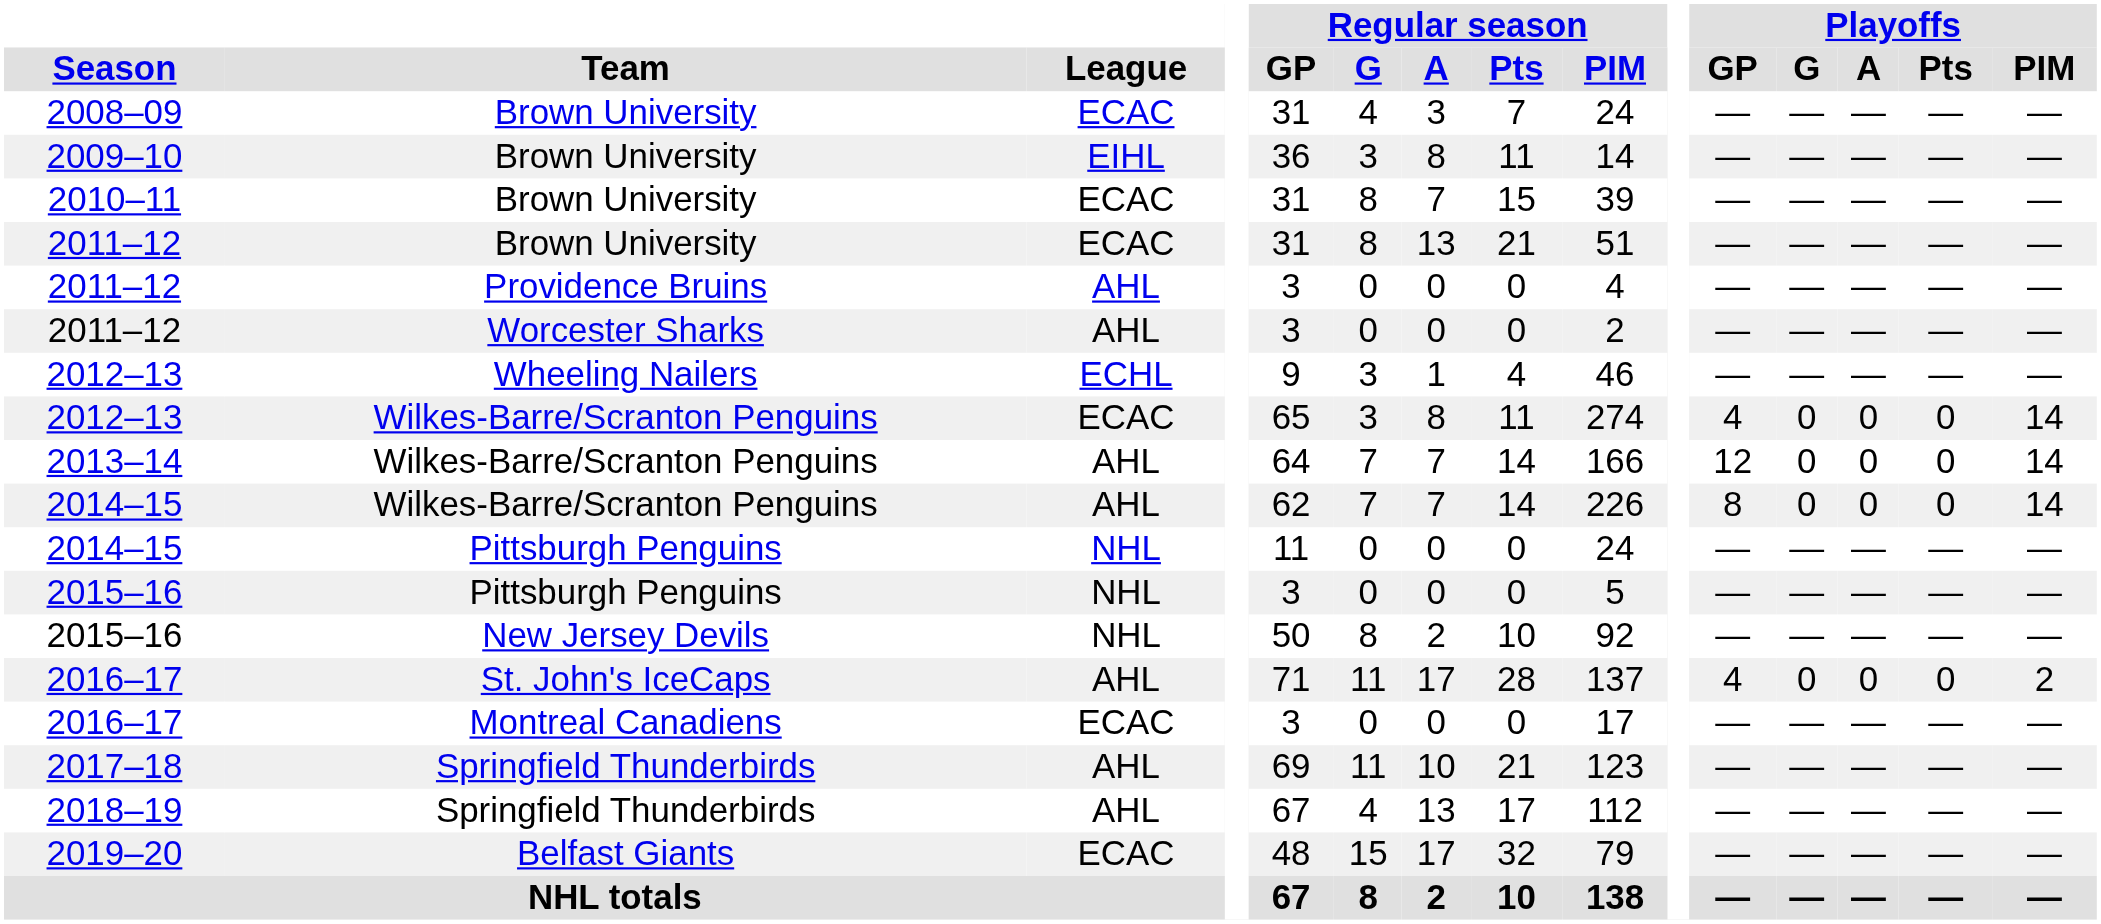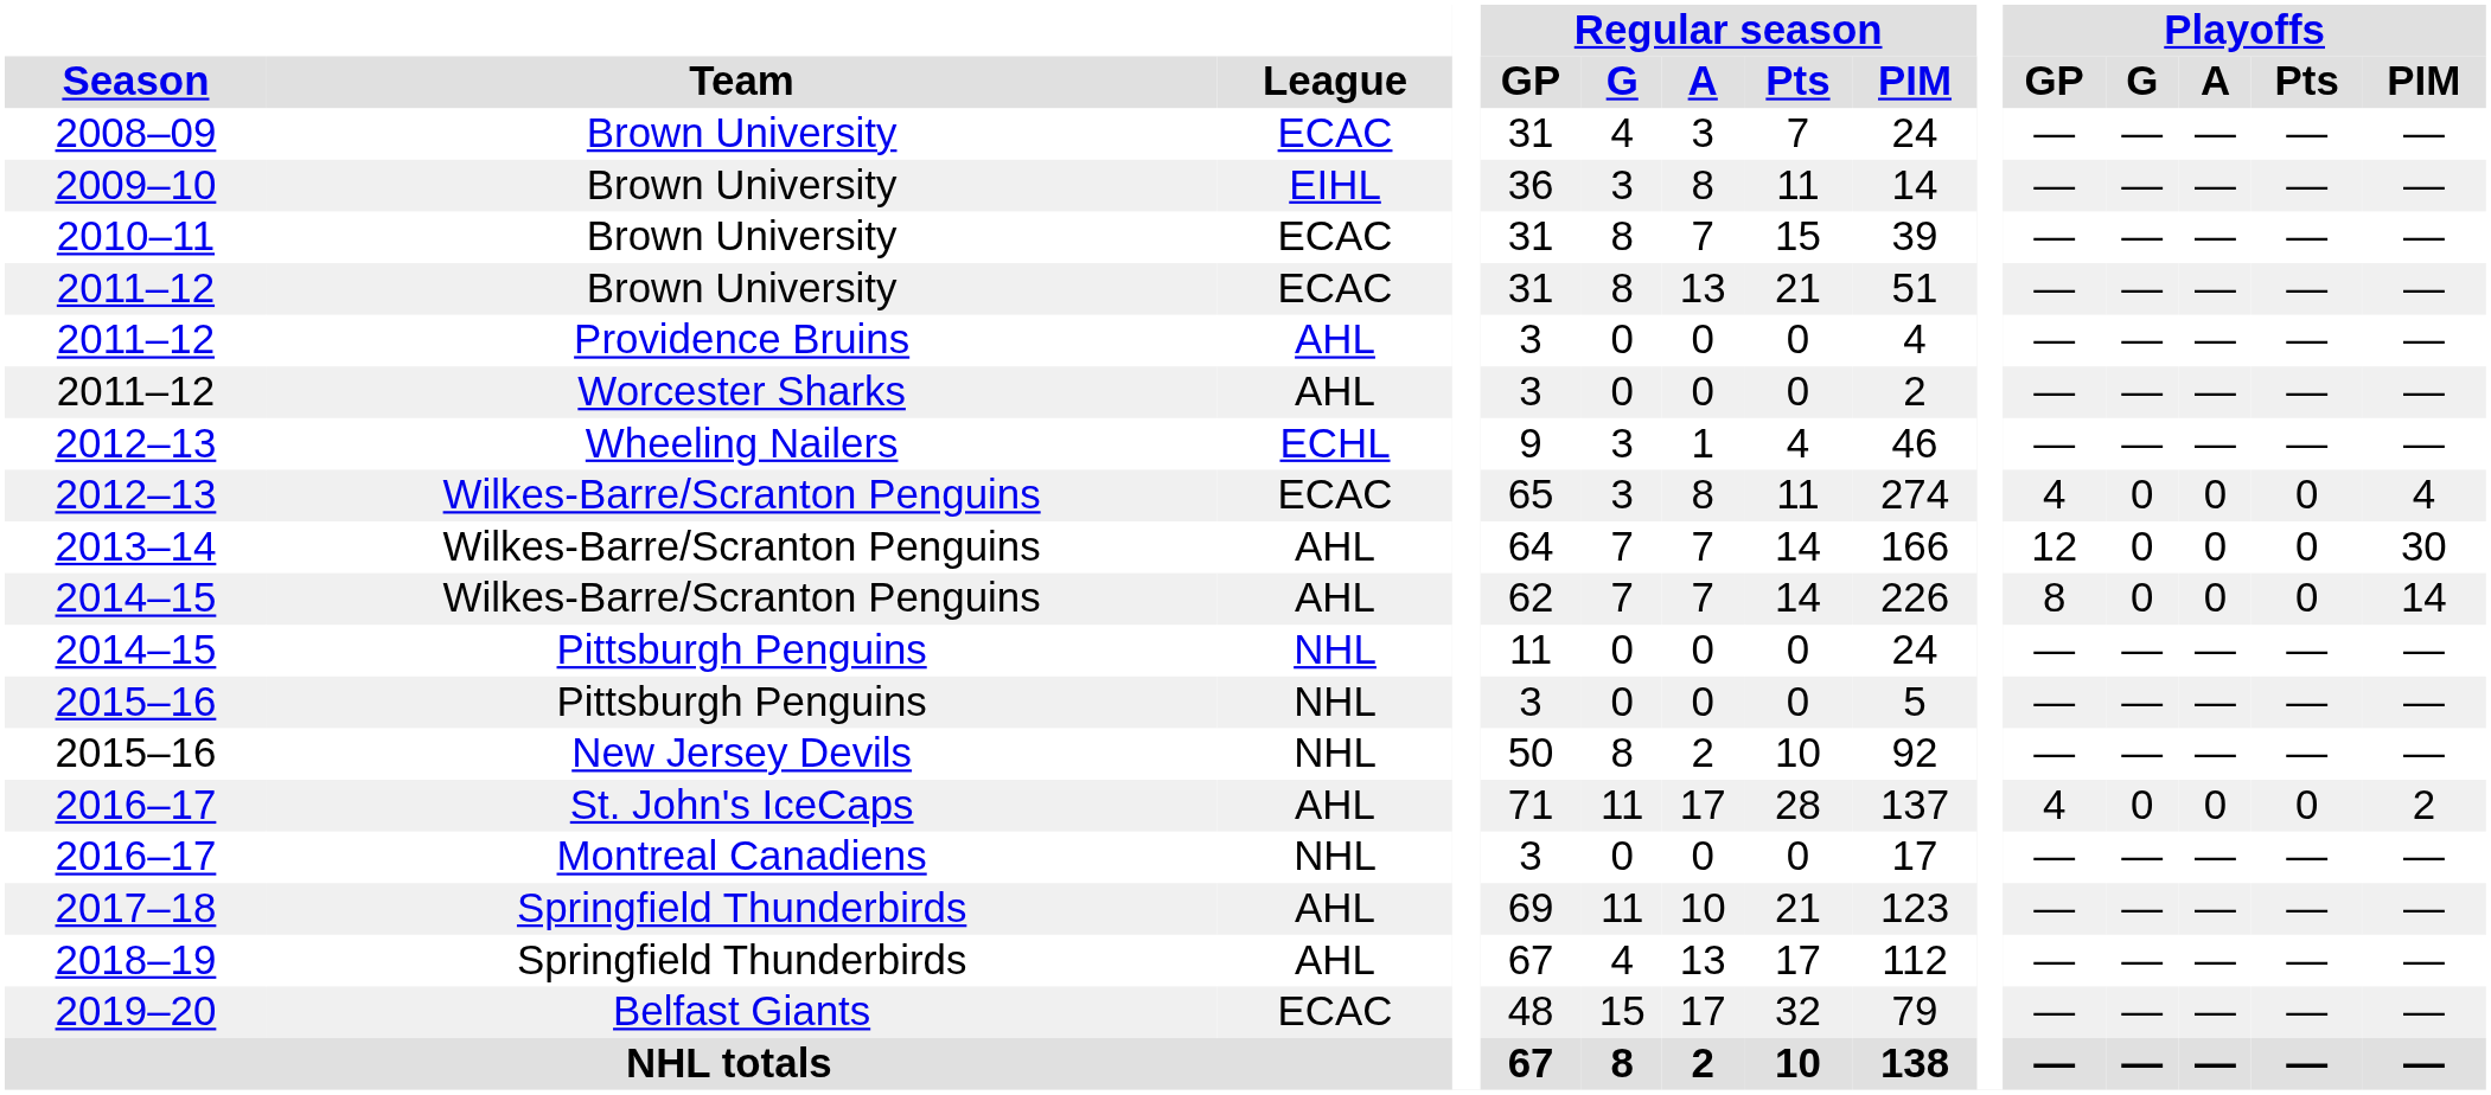 <table border="0" cellpadding="1" cellspacing="0" style="text-align:center; width:60em;">
 <tr style="background:#e0e0e0;">
 <th colspan="3"  bgcolor="#ffffff"> </th>
 <th rowspan="99" bgcolor="#ffffff"> </th>
 <th colspan="5"><a href='#'>Regular season</a></th>
 <th rowspan="99" bgcolor="#ffffff"> </th>
 <th colspan="5"><a href='#'>Playoffs</a></th>
 </tr>
 <tr style="background:#e0e0e0;">
 <th><a href='#'>Season</a></th>
 <th>Team</th>
 <th>League</th>
 <th>GP</th>
 <th><a href='#'>G</a></th>
 <th><a href='#'>A</a></th>
 <th><a href='#'>Pts</a></th>
 <th><a href='#'>PIM</a></th>
 <th>GP</th>
 <th>G</th>
 <th>A</th>
 <th>Pts</th>
 <th>PIM</th>
 </tr>
 <tr>
 <td><a href='#'>2008–09</a></td>
 <td><a href='#'>Brown University</a></td>
 <td><a href='#'>ECAC</a></td>
 <td>31</td>
 <td>4</td>
 <td>3</td>
 <td>7</td>
 <td>24</td>
 <td>—</td>
 <td>—</td>
 <td>—</td>
 <td>—</td>
 <td>—</td>
 </tr>
 <tr bgcolor="#f0f0f0">
 <td><a href='#'>2009–10</a></td>
 <td>Brown University</td>
 <td><a href='#'>EIHL</a></td>
 <td>36</td>
 <td>3</td>
 <td>8</td>
 <td>11</td>
 <td>14</td>
 <td>—</td>
 <td>—</td>
 <td>—</td>
 <td>—</td>
 <td>—</td>
 </tr>
 <tr>
 <td><a href='#'>2010–11</a></td>
 <td>Brown University</td>
 <td>ECAC</td>
 <td>31</td>
 <td>8</td>
 <td>7</td>
 <td>15</td>
 <td>39</td>
 <td>—</td>
 <td>—</td>
 <td>—</td>
 <td>—</td>
 <td>—</td>
 </tr>
 <tr bgcolor="#f0f0f0">
 <td><a href='#'>2011–12</a></td>
 <td>Brown University</td>
 <td>ECAC</td>
 <td>31</td>
 <td>8</td>
 <td>13</td>
 <td>21</td>
 <td>51</td>
 <td>—</td>
 <td>—</td>
 <td>—</td>
 <td>—</td>
 <td>—</td>
 </tr>
 <tr>
 <td><a href='#'>2011–12</a></td>
 <td><a href='#'>Providence Bruins</a></td>
 <td><a href='#'>AHL</a></td>
 <td>3</td>
 <td>0</td>
 <td>0</td>
 <td>0</td>
 <td>4</td>
 <td>—</td>
 <td>—</td>
 <td>—</td>
 <td>—</td>
 <td>—</td>
 </tr>
 <tr bgcolor="#f0f0f0">
 <td>2011–12</td>
 <td><a href='#'>Worcester Sharks</a></td>
 <td>AHL</td>
 <td>3</td>
 <td>0</td>
 <td>0</td>
 <td>0</td>
 <td>2</td>
 <td>—</td>
 <td>—</td>
 <td>—</td>
 <td>—</td>
 <td>—</td>
 </tr>
 <tr>
 <td><a href='#'>2012–13</a></td>
 <td><a href='#'>Wheeling Nailers</a></td>
 <td><a href='#'>ECHL</a></td>
 <td>9</td>
 <td>3</td>
 <td>1</td>
 <td>4</td>
 <td>46</td>
 <td>—</td>
 <td>—</td>
 <td>—</td>
 <td>—</td>
 <td>—</td>
 </tr>
 <tr bgcolor="#f0f0f0">
 <td><a href='#'>2012–13</a></td>
 <td><a href='#'>Wilkes-Barre/Scranton Penguins</a></td>
 <td>ECAC</td>
 <td>65</td>
 <td>3</td>
 <td>8</td>
 <td>11</td>
 <td>274</td>
 <td>4</td>
 <td>0</td>
 <td>0</td>
 <td>0</td>
-<td>14</td>
+<td>4</td>
 </tr>
 <tr>
 <td><a href='#'>2013–14</a></td>
 <td>Wilkes-Barre/Scranton Penguins</td>
 <td>AHL</td>
 <td>64</td>
 <td>7</td>
 <td>7</td>
 <td>14</td>
 <td>166</td>
 <td>12</td>
 <td>0</td>
 <td>0</td>
 <td>0</td>
-<td>14</td>
+<td>30</td>
 </tr>
 <tr bgcolor="#f0f0f0">
 <td><a href='#'>2014–15</a></td>
 <td>Wilkes-Barre/Scranton Penguins</td>
 <td>AHL</td>
 <td>62</td>
 <td>7</td>
 <td>7</td>
 <td>14</td>
 <td>226</td>
 <td>8</td>
 <td>0</td>
 <td>0</td>
 <td>0</td>
 <td>14</td>
 </tr>
 <tr>
 <td><a href='#'>2014–15</a></td>
 <td><a href='#'>Pittsburgh Penguins</a></td>
 <td><a href='#'>NHL</a></td>
 <td>11</td>
 <td>0</td>
 <td>0</td>
 <td>0</td>
 <td>24</td>
 <td>—</td>
 <td>—</td>
 <td>—</td>
 <td>—</td>
 <td>—</td>
 </tr>
 <tr bgcolor="#f0f0f0">
 <td><a href='#'>2015–16</a></td>
 <td>Pittsburgh Penguins</td>
 <td>NHL</td>
 <td>3</td>
 <td>0</td>
 <td>0</td>
 <td>0</td>
 <td>5</td>
 <td>—</td>
 <td>—</td>
 <td>—</td>
 <td>—</td>
 <td>—</td>
 </tr>
 <tr>
 <td>2015–16</td>
 <td><a href='#'>New Jersey Devils</a></td>
 <td>NHL</td>
 <td>50</td>
 <td>8</td>
 <td>2</td>
 <td>10</td>
 <td>92</td>
 <td>—</td>
 <td>—</td>
 <td>—</td>
 <td>—</td>
 <td>—</td>
 </tr>
 <tr bgcolor="#f0f0f0">
 <td><a href='#'>2016–17</a></td>
 <td><a href='#'>St. John's IceCaps</a></td>
 <td>AHL</td>
 <td>71</td>
 <td>11</td>
 <td>17</td>
 <td>28</td>
 <td>137</td>
 <td>4</td>
 <td>0</td>
 <td>0</td>
 <td>0</td>
 <td>2</td>
 </tr>
 <tr>
 <td><a href='#'>2016–17</a></td>
 <td><a href='#'>Montreal Canadiens</a></td>
-<td>ECAC</td>
+<td>NHL</td>
 <td>3</td>
 <td>0</td>
 <td>0</td>
 <td>0</td>
 <td>17</td>
 <td>—</td>
 <td>—</td>
 <td>—</td>
 <td>—</td>
 <td>—</td>
 </tr>
 <tr bgcolor="#f0f0f0">
 <td><a href='#'>2017–18</a></td>
 <td><a href='#'>Springfield Thunderbirds</a></td>
 <td>AHL</td>
 <td>69</td>
 <td>11</td>
 <td>10</td>
 <td>21</td>
 <td>123</td>
 <td>—</td>
 <td>—</td>
 <td>—</td>
 <td>—</td>
 <td>—</td>
 </tr>
 <tr>
 <td><a href='#'>2018–19</a></td>
 <td>Springfield Thunderbirds</td>
 <td>AHL</td>
 <td>67</td>
 <td>4</td>
 <td>13</td>
 <td>17</td>
 <td>112</td>
 <td>—</td>
 <td>—</td>
 <td>—</td>
 <td>—</td>
 <td>—</td>
 </tr>
 <tr>
 </tr>
 <tr bgcolor="#f0f0f0">
 <td><a href='#'>2019–20</a></td>
 <td><a href='#'>Belfast Giants</a></td>
 <td>ECAC</td>
 <td>48</td>
 <td>15</td>
 <td>17</td>
 <td>32</td>
 <td>79</td>
 <td>—</td>
 <td>—</td>
 <td>—</td>
 <td>—</td>
 <td>—</td>
 </tr>
 <tr bgcolor="#e0e0e0">
 <th colspan="3">NHL totals</th>
 <th>67</th>
 <th>8</th>
 <th>2</th>
 <th>10</th>
 <th>138</th>
 <th>—</th>
 <th>—</th>
 <th>—</th>
 <th>—</th>
 <th>—</th>
 </tr>
 </table>
